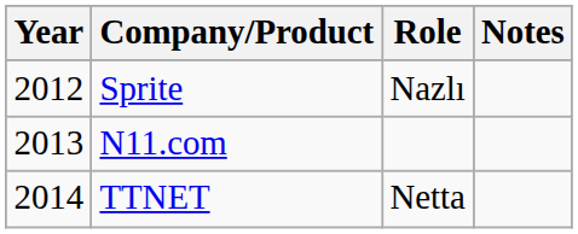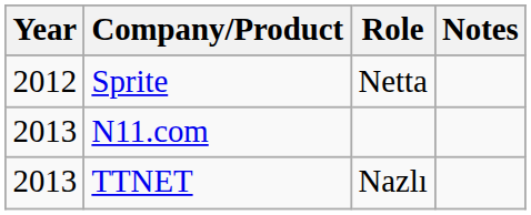 <table class="wikitable sortable plainrowheaders">
 <tr>
 <th scope="col">Year</th>
 <th scope="col">Company/Product</th>
 <th scope="col">Role</th>
 <th scope="col" class="unsortable">Notes</th>
 </tr>
 <tr>
 <td>2012</td>
 <td><a href='#'>Sprite</a></td>
-<td>Nazlı</td>
+<td>Netta</td>
 <td></td>
 </tr>
 <tr>
 <td>2013</td>
 <td><a href='#'>N11.com</a></td>
 <td></td>
 <td></td>
 </tr>
 <tr>
-<td>2014</td>
+<td>2013</td>
 <td><a href='#'>TTNET</a></td>
-<td>Netta</td>
+<td>Nazlı</td>
 <td></td>
 </tr>
 </table>
